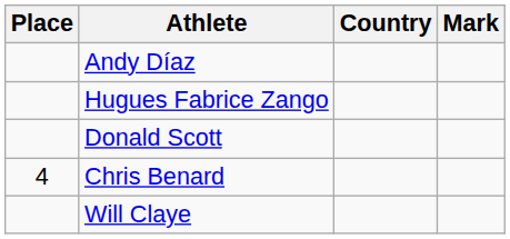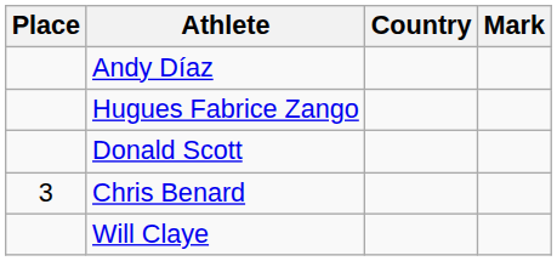 <table class="wikitable">
 <tr>
 <th>Place</th>
 <th>Athlete</th>
 <th>Country</th>
 <th>Mark</th>
 </tr>
 <tr>
 <td align=center></td>
 <td><a href='#'>Andy Díaz</a></td>
 <td></td>
 <td> </td>
 </tr>
 <tr>
 <td align=center></td>
 <td><a href='#'>Hugues Fabrice Zango</a></td>
 <td></td>
 <td> </td>
 </tr>
 <tr>
 <td align=center></td>
 <td><a href='#'>Donald Scott</a></td>
 <td></td>
 <td> </td>
 </tr>
 <tr>
-<td align=center>4</td>
+<td align=center>3</td>
 <td><a href='#'>Chris Benard</a></td>
 <td></td>
 <td> </td>
 </tr>
 <tr>
 <td align=center></td>
 <td><a href='#'>Will Claye</a></td>
 <td></td>
 <td></td>
 </tr>
 </table>
